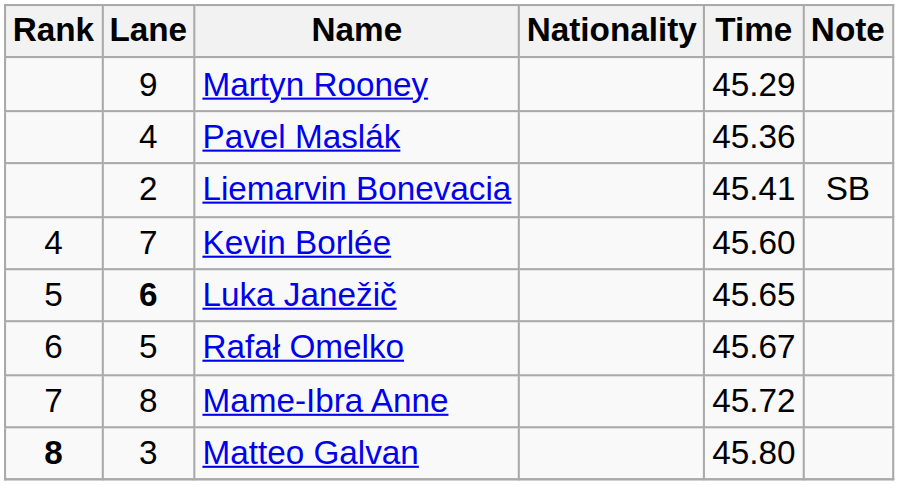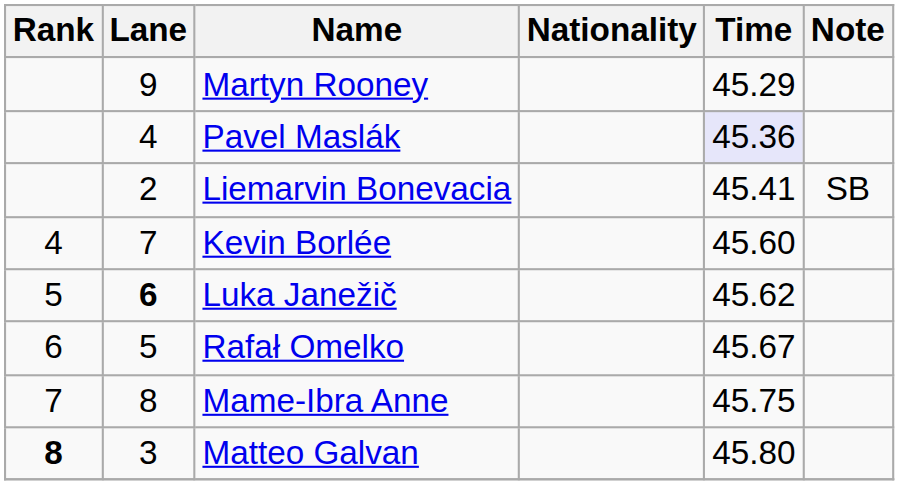 <table class="wikitable sortable" style="text-align:center">
 <tr>
 <th>Rank</th>
 <th>Lane</th>
 <th>Name</th>
 <th>Nationality</th>
 <th>Time</th>
 <th>Note</th>
 </tr>
 <tr>
 <td></td>
 <td>9</td>
 <td align=left><a href='#'>Martyn Rooney</a></td>
 <td align=left></td>
 <td>45.29</td>
 <td></td>
 </tr>
 <tr>
 <td></td>
 <td>4</td>
 <td align=left><a href='#'>Pavel Maslák</a></td>
 <td align=left></td>
-<td>45.36</td>
+<td style="background: lavender;">45.36</td>
 <td></td>
 </tr>
 <tr>
 <td></td>
 <td>2</td>
 <td align=left><a href='#'>Liemarvin Bonevacia</a></td>
 <td align=left></td>
 <td>45.41</td>
 <td>SB</td>
 </tr>
 <tr>
 <td>4</td>
 <td>7</td>
 <td align=left><a href='#'>Kevin Borlée</a></td>
 <td align=left></td>
 <td>45.60</td>
 <td></td>
 </tr>
 <tr>
 <td>5</td>
 <td><strong>6</strong></td>
 <td align=left><a href='#'>Luka Janežič</a></td>
 <td align=left></td>
-<td>45.65</td>
+<td>45.62</td>
 <td></td>
 </tr>
 <tr>
 <td>6</td>
 <td>5</td>
 <td align=left><a href='#'>Rafał Omelko</a></td>
 <td align=left></td>
 <td>45.67</td>
 <td></td>
 </tr>
 <tr>
 <td>7</td>
 <td>8</td>
 <td align=left><a href='#'>Mame-Ibra Anne</a></td>
 <td align=left></td>
-<td>45.72</td>
+<td>45.75</td>
 <td></td>
 </tr>
 <tr>
 <td><strong>8</strong></td>
 <td>3</td>
 <td align=left><a href='#'>Matteo Galvan</a></td>
 <td align=left></td>
 <td>45.80</td>
 <td></td>
 </tr>
 <tr>
 </tr>
 </table>
